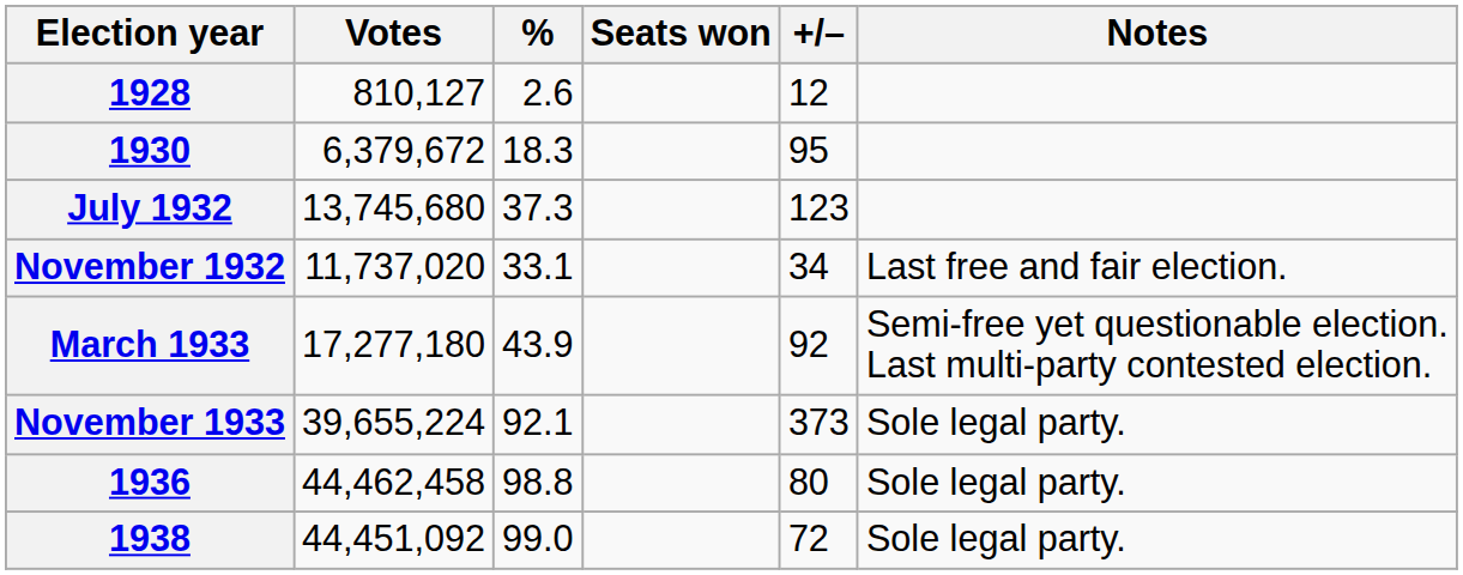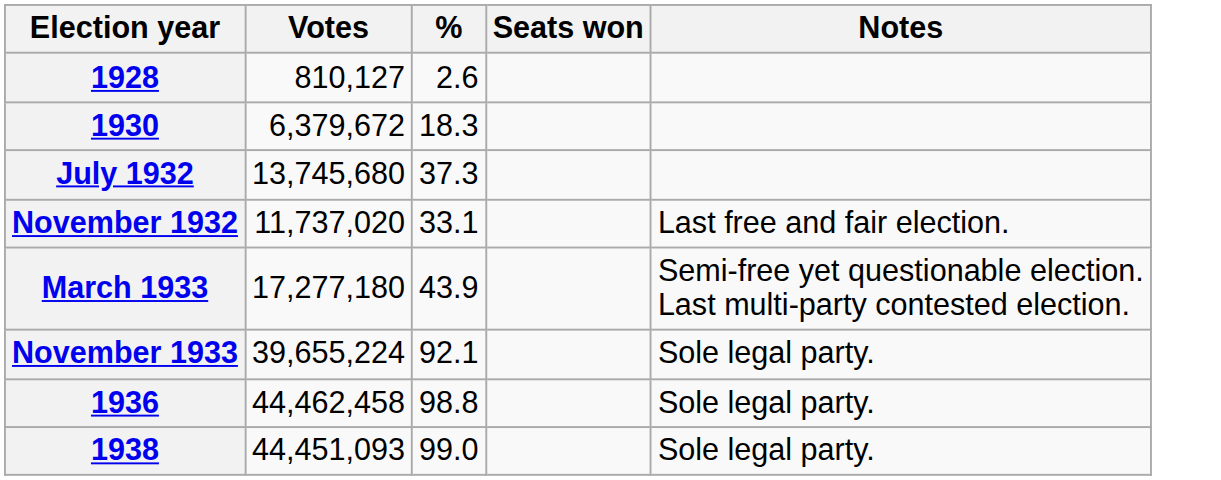 <table class=wikitable style="text-align: right;">
 <tr>
 <th>Election year</th>
 <th>Votes</th>
 <th>%</th>
 <th>Seats won</th>
-<th>+/–</th>
 <th>Notes</th>
 </tr>
 <tr>
 <th><a href='#'>1928</a></th>
 <td>810,127</td>
 <td>2.6</td>
 <td align=left></td>
-<td align=left> 12</td>
 <td align=left></td>
 </tr>
 <tr>
 <th><a href='#'>1930</a></th>
 <td>6,379,672</td>
 <td>18.3</td>
 <td align=left></td>
-<td align=left> 95</td>
 <td align=left></td>
 </tr>
 <tr>
 <th><a href='#'>July 1932</a></th>
 <td>13,745,680</td>
 <td>37.3</td>
 <td align=left></td>
-<td align=left> 123</td>
 <td align=left></td>
 </tr>
 <tr>
 <th><a href='#'>November 1932</a></th>
 <td>11,737,020</td>
 <td>33.1</td>
 <td align=left></td>
-<td align=left> 34</td>
 <td align=left>Last free and fair election.</td>
 </tr>
 <tr>
 <th><a href='#'>March 1933</a></th>
 <td>17,277,180</td>
 <td>43.9</td>
 <td align=left></td>
-<td align=left> 92</td>
 <td align=left>Semi-free yet questionable election.<br>Last multi-party contested election.</td>
 </tr>
 <tr>
 <th><a href='#'>November 1933</a></th>
 <td>39,655,224</td>
 <td>92.1</td>
 <td align=left></td>
-<td align=left> 373</td>
 <td align=left>Sole legal party.</td>
 </tr>
 <tr>
 <th><a href='#'>1936</a></th>
 <td>44,462,458</td>
 <td>98.8</td>
 <td align=left></td>
-<td align=left> 80</td>
 <td align=left>Sole legal party.</td>
 </tr>
 <tr>
 <th><a href='#'>1938</a></th>
-<td>44,451,092</td>
+<td>44,451,093</td>
 <td>99.0</td>
 <td align=left></td>
-<td align=left> 72</td>
 <td align=left>Sole legal party.</td>
 </tr>
 </table>
